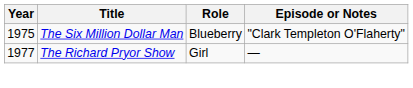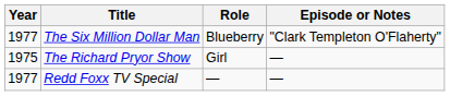 <table class="wikitable sortable">
 <tr>
 <th>Year</th>
 <th>Title</th>
 <th>Role</th>
 <th>Episode or Notes</th>
 </tr>
 <tr>
-<td>1975</td>
+<td>1977</td>
 <td><em><a href='#'>The Six Million Dollar Man</a></em></td>
 <td>Blueberry</td>
 <td>"Clark Templeton O'Flaherty"</td>
 </tr>
 <tr>
-<td>1977</td>
+<td>1975</td>
 <td><em><a href='#'>The Richard Pryor Show</a></em></td>
 <td>Girl</td>
 <td>—</td>
 </tr>
+<tr>
+<td>1977</td>
+<td><em><a href='#'>Redd Foxx</a> TV Special</em></td>
+<td>—</td>
+<td>—</td>
+</tr>
 </table>
